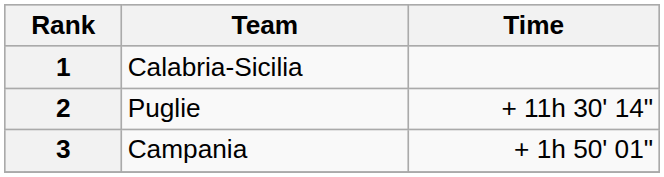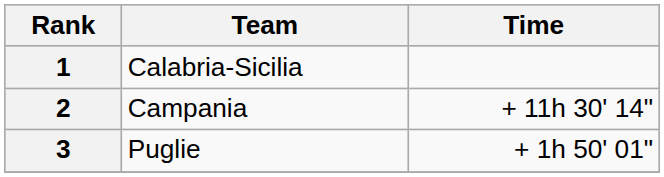 <table class="wikitable" style="width:25em;margin-bottom:0;">
 <tr>
 <th>Rank</th>
 <th>Team</th>
 <th>Time</th>
 </tr>
 <tr>
 <th style="text-align:center">1</th>
 <td>Calabria-Sicilia</td>
 <td align="right"></td>
 </tr>
 <tr>
 <th style="text-align:center">2</th>
-<td>Puglie</td>
+<td>Campania</td>
 <td align="right">+ 11h 30' 14"</td>
 </tr>
 <tr>
 <th style="text-align:center">3</th>
-<td>Campania</td>
+<td>Puglie</td>
 <td align="right">+ 1h 50' 01"</td>
 </tr>
 <tr>
 </tr>
 </table>
